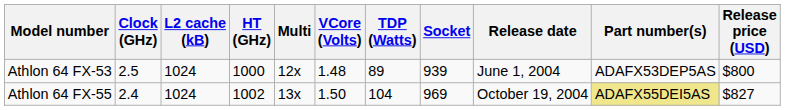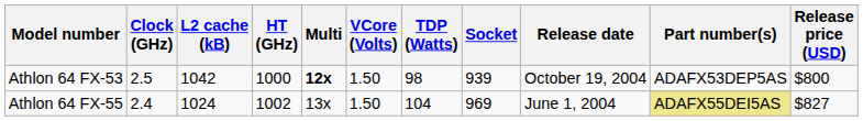 <table class="wikitable">
 <tr>
 <th>Model number</th>
 <th><a href='#'>Clock</a><br>(GHz)</th>
 <th><a href='#'>L2 cache</a><br>(<a href='#'>kB</a>)</th>
 <th><a href='#'>HT</a><br>(GHz)</th>
 <th>Multi</th>
 <th><a href='#'>VCore</a><br>(<a href='#'>Volts</a>)</th>
 <th><a href='#'>TDP</a><br>(<a href='#'>Watts</a>)</th>
 <th><a href='#'>Socket</a></th>
 <th>Release date</th>
 <th>Part number(s)</th>
 <th>Release<br>price<br>(<a href='#'>USD</a>)</th>
 </tr>
 <tr>
 <td>Athlon 64 FX-53</td>
 <td>2.5</td>
-<td>1024</td>
+<td>1042</td>
 <td>1000</td>
-<td>12x</td>
-<td>1.48</td>
-<td>89</td>
+<td><strong>12x</strong></td>
+<td>1.50</td>
+<td>98</td>
 <td>939</td>
-<td>June 1, 2004</td>
+<td>October 19, 2004</td>
 <td>ADAFX53DEP5AS</td>
 <td>$800</td>
 </tr>
 <tr>
 <td>Athlon 64 FX-55</td>
 <td>2.4</td>
 <td>1024</td>
 <td>1002</td>
 <td>13x</td>
 <td>1.50</td>
 <td>104</td>
 <td>969</td>
-<td>October 19, 2004</td>
+<td>June 1, 2004</td>
 <td style="background: khaki;">ADAFX55DEI5AS</td>
 <td>$827</td>
 </tr>
 </table>
